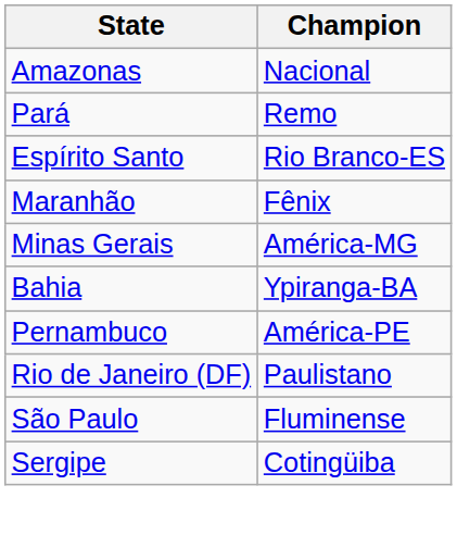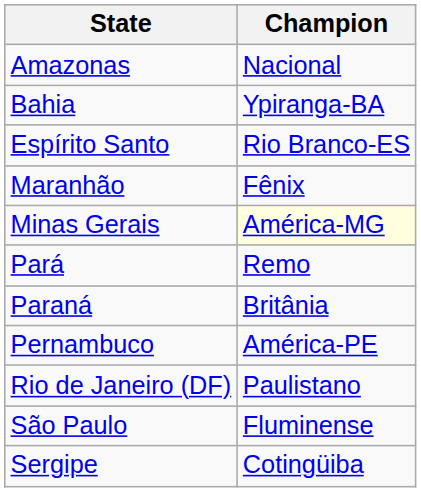 <table class="wikitable">
 <tr>
 <th>State</th>
 <th>Champion</th>
 </tr>
 <tr>
 <td><a href='#'>Amazonas</a></td>
 <td><a href='#'>Nacional</a></td>
 </tr>
 <tr>
-<td><a href='#'>Pará</a></td>
-<td><a href='#'>Remo</a></td>
+<td><a href='#'>Bahia</a></td>
+<td><a href='#'>Ypiranga-BA</a></td>
 </tr>
 <tr>
 <td><a href='#'>Espírito Santo</a></td>
 <td><a href='#'>Rio Branco-ES</a></td>
 </tr>
 <tr>
 <td><a href='#'>Maranhão</a></td>
 <td><a href='#'>Fênix</a></td>
 </tr>
 <tr>
 <td><a href='#'>Minas Gerais</a></td>
-<td><a href='#'>América-MG</a></td>
+<td style="background: lightyellow;"><a href='#'>América-MG</a></td>
 </tr>
 <tr>
-<td><a href='#'>Bahia</a></td>
-<td><a href='#'>Ypiranga-BA</a></td>
+<td><a href='#'>Pará</a></td>
+<td><a href='#'>Remo</a></td>
+</tr>
+<tr>
+<td><a href='#'>Paraná</a></td>
+<td><a href='#'>Britânia</a></td>
 </tr>
 <tr>
 <td><a href='#'>Pernambuco</a></td>
 <td><a href='#'>América-PE</a></td>
 </tr>
 <tr>
 <td><a href='#'>Rio de Janeiro (DF)</a></td>
 <td><a href='#'>Paulistano</a></td>
 </tr>
 <tr>
 <td><a href='#'>São Paulo</a></td>
 <td><a href='#'>Fluminense</a></td>
 </tr>
 <tr>
 <td><a href='#'>Sergipe</a></td>
 <td><a href='#'>Cotingüiba</a></td>
 </tr>
 </table>
